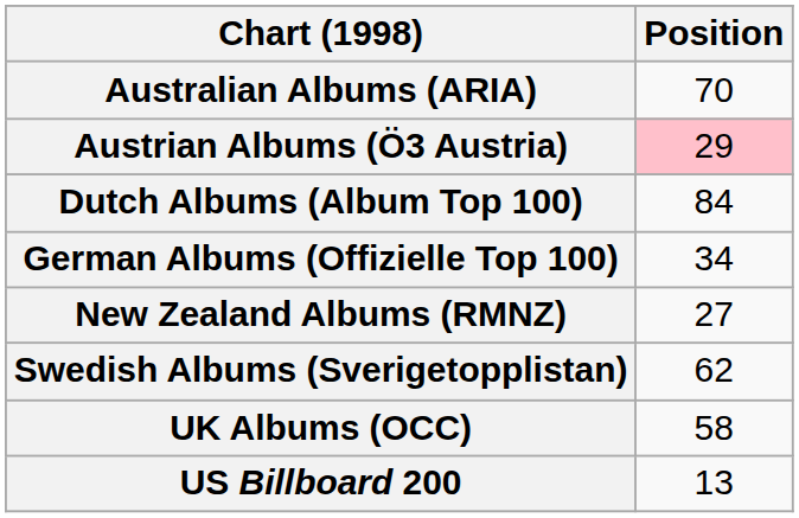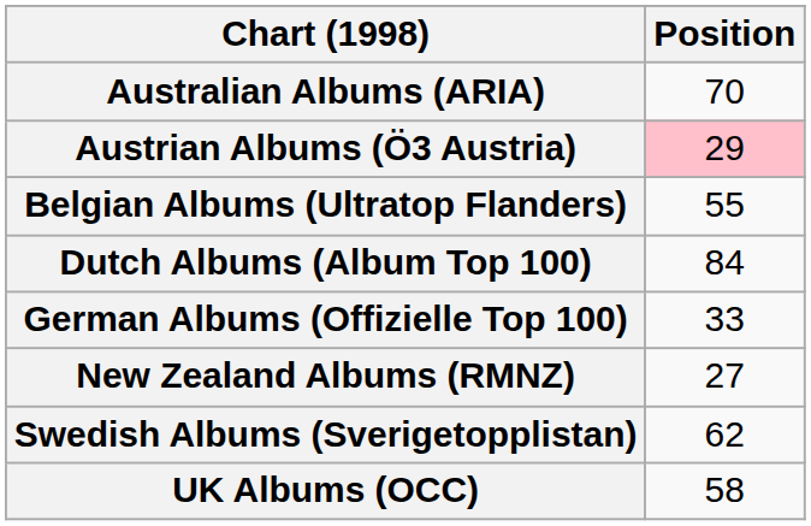 <table class="wikitable sortable plainrowheaders" style="text-align:center;">
 <tr>
 <th scope="col">Chart (1998)</th>
 <th scope="col">Position</th>
 </tr>
 <tr>
 <th scope="row">Australian Albums (ARIA)</th>
 <td>70</td>
 </tr>
 <tr>
 <th scope="row">Austrian Albums (Ö3 Austria)</th>
 <td style="background: pink;">29</td>
 </tr>
 <tr>
+<th scope="row">Belgian Albums (Ultratop Flanders)</th>
+<td>55</td>
+</tr>
+<tr>
 <th scope="row">Dutch Albums (Album Top 100)</th>
 <td>84</td>
 </tr>
 <tr>
 <th scope="row">German Albums (Offizielle Top 100)</th>
-<td align="center">34</td>
+<td align="center">33</td>
 </tr>
 <tr>
 <th scope="row">New Zealand Albums (RMNZ)</th>
 <td>27</td>
 </tr>
 <tr>
 <th scope="row">Swedish Albums (Sverigetopplistan)</th>
 <td>62</td>
 </tr>
 <tr>
 <th scope="row">UK Albums (OCC)</th>
 <td>58</td>
 </tr>
-<tr>
-<th scope="row">US <em>Billboard</em> 200</th>
-<td>13</td>
-</tr>
 </table>
